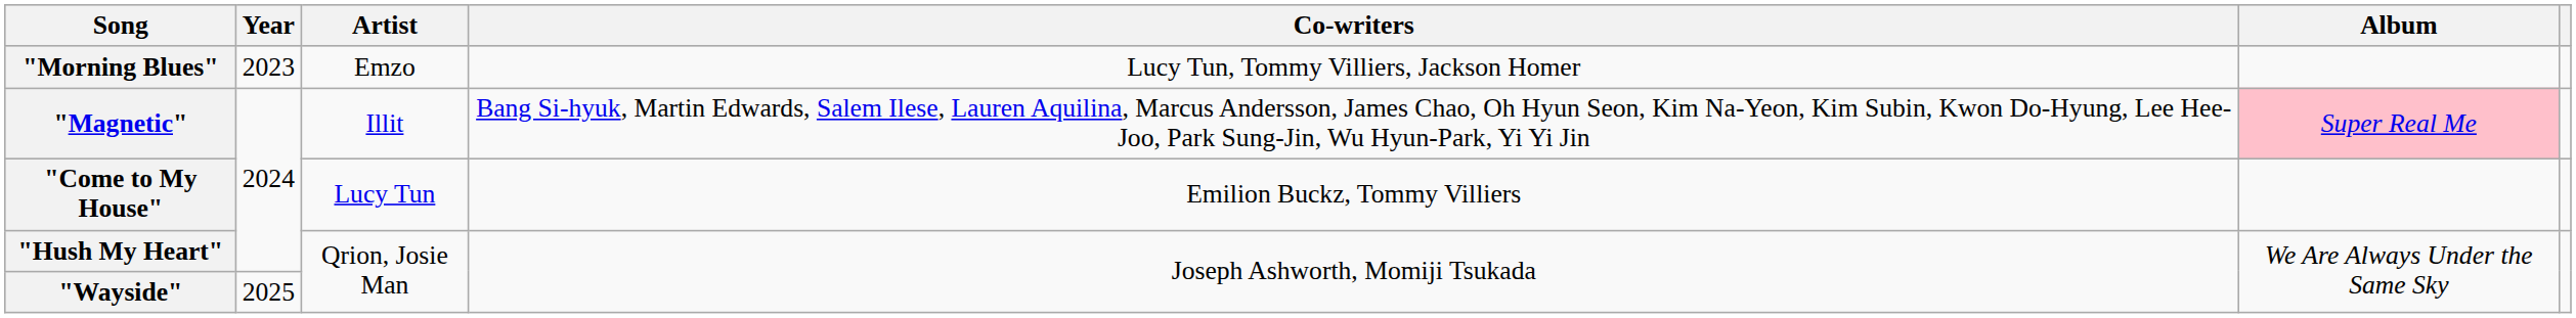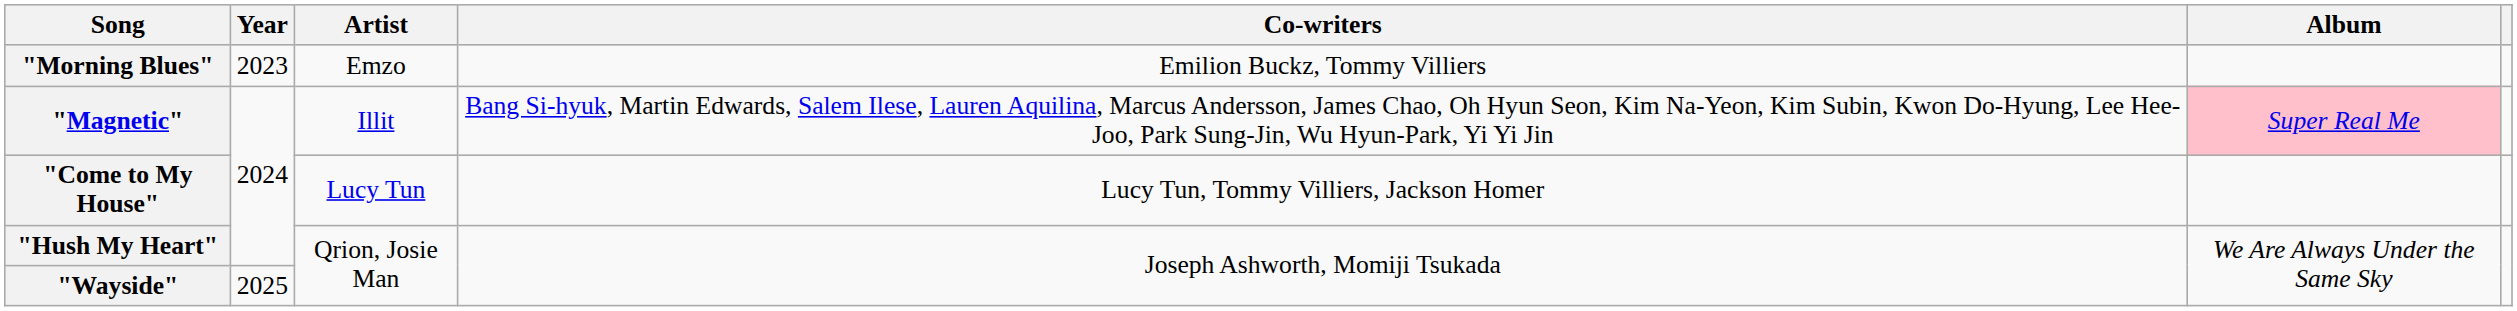 <table class="wikitable plainrowheaders" style="text-align:center;">
 <tr>
 <th scope="col">Song</th>
 <th scope="col">Year</th>
 <th scope="col">Artist</th>
 <th scope="col">Co-writers</th>
 <th scope="col">Album</th>
 <th scope="col"></th>
 </tr>
 <tr>
 <th scope="row">"Morning Blues"</th>
 <td>2023</td>
 <td>Emzo</td>
-<td>Lucy Tun, Tommy Villiers, Jackson Homer</td>
+<td>Emilion Buckz, Tommy Villiers</td>
 <td></td>
 <td></td>
 </tr>
 <tr>
 <th scope="row">"<a href='#'>Magnetic</a>"</th>
 <td rowspan="3">2024</td>
 <td><a href='#'>Illit</a></td>
 <td><a href='#'>Bang Si-hyuk</a>, Martin Edwards, <a href='#'>Salem Ilese</a>, <a href='#'>Lauren Aquilina</a>, Marcus Andersson, James Chao, Oh Hyun Seon, Kim Na-Yeon, Kim Subin, Kwon Do-Hyung, Lee Hee-Joo, Park Sung-Jin, Wu Hyun-Park, Yi Yi Jin</td>
 <td style="background: pink;"><em><a href='#'>Super Real Me</a></em></td>
 <td></td>
 </tr>
 <tr>
 <th scope="row">"Come to My House" </th>
 <td><a href='#'>Lucy Tun</a></td>
-<td>Emilion Buckz, Tommy Villiers</td>
+<td>Lucy Tun, Tommy Villiers, Jackson Homer</td>
 <td></td>
 <td></td>
 </tr>
 <tr>
 <th scope="row">"Hush My Heart"</th>
 <td rowspan="2">Qrion, Josie Man</td>
 <td rowspan="2">Joseph Ashworth, Momiji Tsukada</td>
 <td rowspan="2"><em>We Are Always Under the Same Sky</em></td>
 <td rowspan="2"></td>
 </tr>
 <tr>
 <th scope="row">"Wayside"</th>
 <td>2025</td>
 </tr>
 </table>
